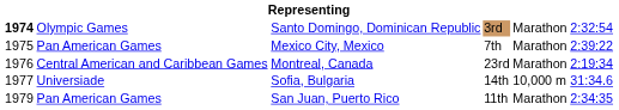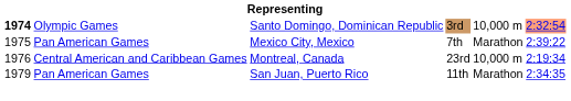 <table>
 <tr>
 <th colspan="6">Representing </th>
 </tr>
 <tr>
 <td><strong>1974</strong></td>
 <td><a href='#'>Olympic Games</a></td>
 <td><a href='#'>Santo Domingo, Dominican Republic</a></td>
 <td bgcolor=cc9966>3rd</td>
-<td>Marathon</td>
-<td><a href='#'>2:32:54</a></td>
+<td>10,000 m</td>
+<td style="background: lightsalmon;"><a href='#'>2:32:54</a></td>
 </tr>
 <tr>
 <td>1975</td>
 <td><a href='#'>Pan American Games</a></td>
 <td><a href='#'>Mexico City, Mexico</a></td>
 <td>7th</td>
 <td>Marathon</td>
 <td><a href='#'>2:39:22</a></td>
 </tr>
 <tr>
 <td>1976</td>
 <td><a href='#'>Central American and Caribbean Games</a></td>
 <td><a href='#'>Montreal, Canada</a></td>
 <td>23rd</td>
-<td>Marathon</td>
+<td>10,000 m</td>
 <td><a href='#'>2:19:34</a></td>
-</tr>
-<tr>
-<td>1977</td>
-<td><a href='#'>Universiade</a></td>
-<td><a href='#'>Sofia, Bulgaria</a></td>
-<td>14th</td>
-<td>10,000 m</td>
-<td><a href='#'>31:34.6</a></td>
 </tr>
 <tr>
 <td>1979</td>
 <td><a href='#'>Pan American Games</a></td>
 <td><a href='#'>San Juan, Puerto Rico</a></td>
 <td>11th</td>
 <td>Marathon</td>
 <td><a href='#'>2:34:35</a></td>
 </tr>
 </table>
